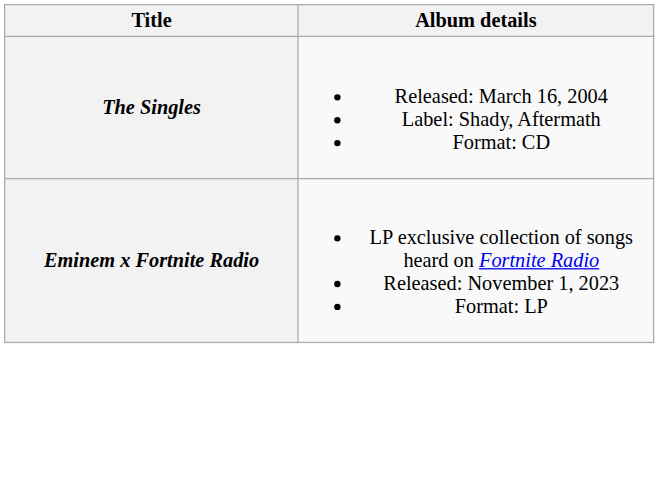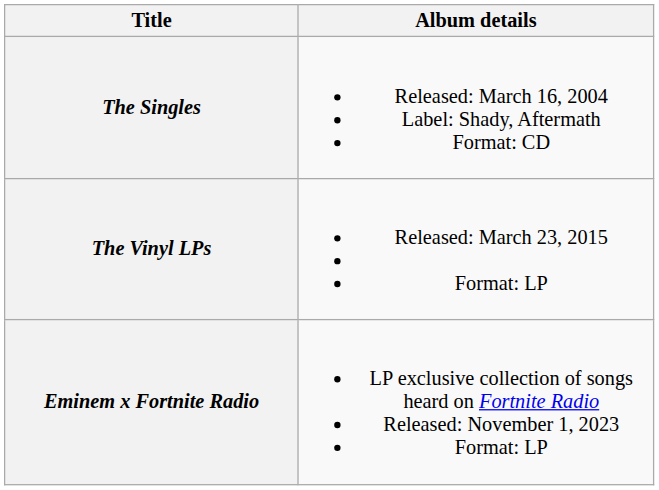 <table class="wikitable plainrowheaders" style="text-align:center;">
 <tr>
 <th scope="col" style="width:14em;">Title</th>
 <th scope="col" style="width:17em;">Album details</th>
 </tr>
 <tr>
 <th scope="row"><em>The Singles</em></th>
 <td><br><ul><li>Released: March 16, 2004</li><li>Label: Shady, Aftermath</li><li>Format: CD</li></ul></td>
 </tr>
 <tr>
+<th scope="row"><em>The Vinyl LPs</em></th>
+<td><br><ul><li>Released: March 23, 2015</li><li></li><li>Format: LP</li></ul></td>
+</tr>
+<tr>
 <th scope="row"><em>Eminem x Fortnite Radio</em></th>
 <td><br><ul><li>LP exclusive collection of songs heard on <em><a href='#'>Fortnite Radio</a></em></li><li>Released: November 1, 2023</li><li>Format: LP</li></ul></td>
 </tr>
 </table>
